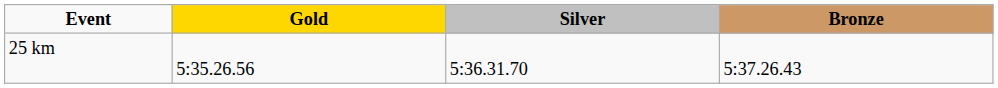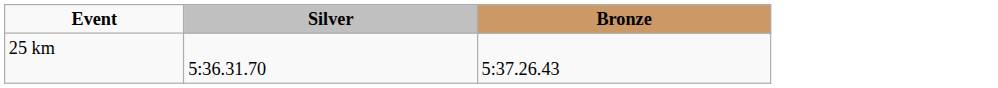 <table class="wikitable" style="text-align:left">
 <tr align="center">
 <td width=150><strong>Event</strong></td>
-<td width=250 bgcolor=gold><strong>Gold</strong></td>
 <td width=250 bgcolor=silver><strong>Silver</strong></td>
 <td width=250 bgcolor=CC9966><strong>Bronze</strong></td>
 </tr>
 <tr valign="top">
 <td>25 km<br><div></div></td>
-<td> <br> 5:35.26.56</td>
 <td> <br> 5:36.31.70</td>
 <td> <br> 5:37.26.43</td>
 </tr>
 </table>
